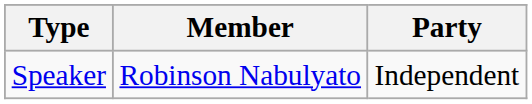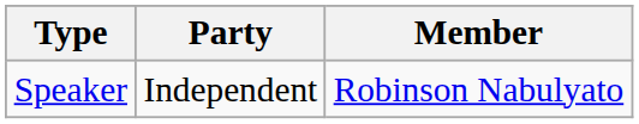 <table class=wikitable sortable">
 <tr>
 <th>Type</th>
+<th>Party</th>
 <th>Member</th>
-<th>Party</th>
 </tr>
 <tr>
 <td><a href='#'>Speaker</a></td>
+<td>Independent</td>
 <td><a href='#'>Robinson Nabulyato</a></td>
-<td>Independent</td>
 </tr>
 </table>
